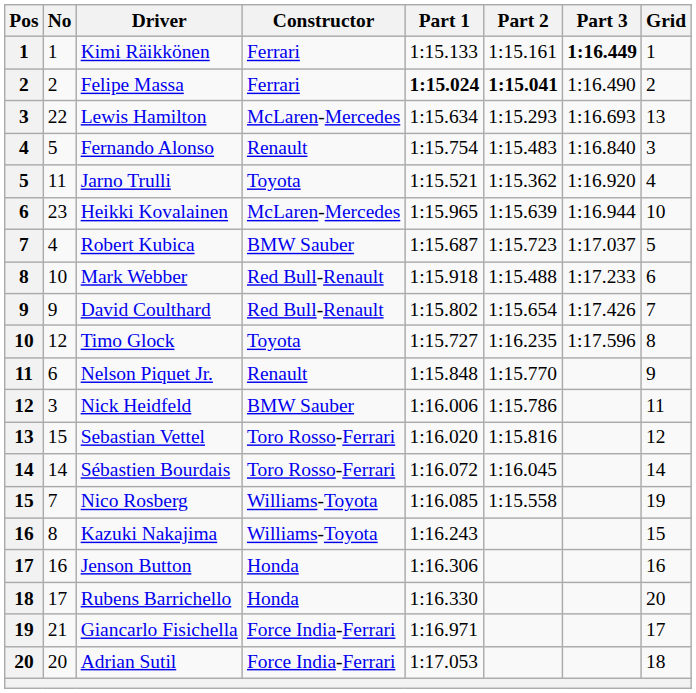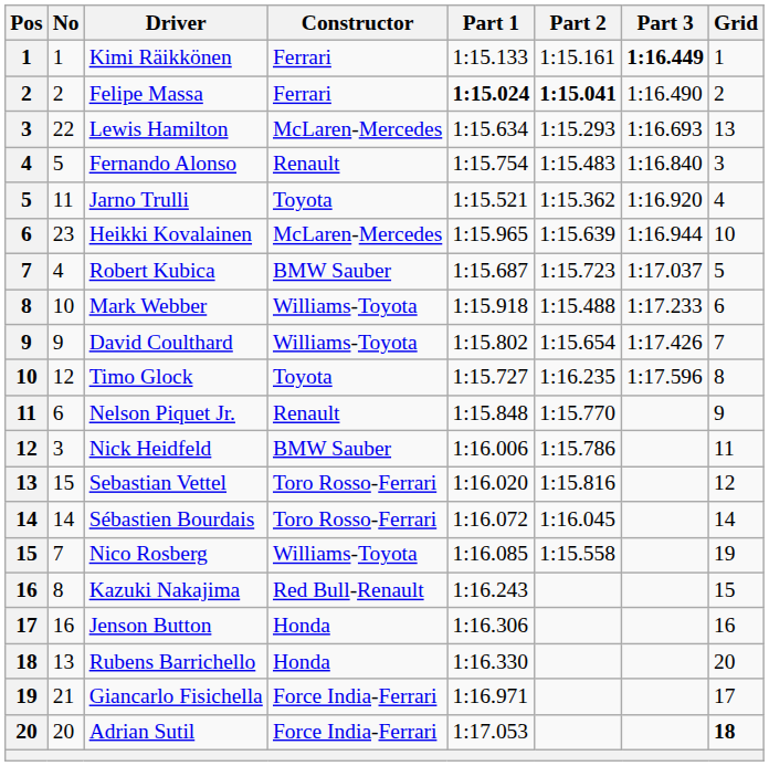 <table class="wikitable sortable" style="font-size:85%">
 <tr>
 <th>Pos</th>
 <th>No</th>
 <th>Driver</th>
 <th>Constructor</th>
 <th>Part 1</th>
 <th>Part 2</th>
 <th>Part 3</th>
 <th>Grid</th>
 </tr>
 <tr>
 <th>1</th>
 <td>1</td>
 <td> <a href='#'>Kimi Räikkönen</a></td>
 <td><a href='#'>Ferrari</a></td>
 <td>1:15.133</td>
 <td>1:15.161</td>
 <td><strong>1:16.449</strong></td>
 <td>1</td>
 </tr>
 <tr>
 <th>2</th>
 <td>2</td>
 <td> <a href='#'>Felipe Massa</a></td>
 <td><a href='#'>Ferrari</a></td>
 <td><strong>1:15.024</strong></td>
 <td><strong>1:15.041</strong></td>
 <td>1:16.490</td>
 <td>2</td>
 </tr>
 <tr>
 <th>3</th>
 <td>22</td>
 <td> <a href='#'>Lewis Hamilton</a></td>
 <td><a href='#'>McLaren</a>-<a href='#'>Mercedes</a></td>
 <td>1:15.634</td>
 <td>1:15.293</td>
 <td>1:16.693</td>
 <td>13</td>
 </tr>
 <tr>
 <th>4</th>
 <td>5</td>
 <td> <a href='#'>Fernando Alonso</a></td>
 <td><a href='#'>Renault</a></td>
 <td>1:15.754</td>
 <td>1:15.483</td>
 <td>1:16.840</td>
 <td>3</td>
 </tr>
 <tr>
 <th>5</th>
 <td>11</td>
 <td> <a href='#'>Jarno Trulli</a></td>
 <td><a href='#'>Toyota</a></td>
 <td>1:15.521</td>
 <td>1:15.362</td>
 <td>1:16.920</td>
 <td>4</td>
 </tr>
 <tr>
 <th>6</th>
 <td>23</td>
 <td> <a href='#'>Heikki Kovalainen</a></td>
 <td><a href='#'>McLaren</a>-<a href='#'>Mercedes</a></td>
 <td>1:15.965</td>
 <td>1:15.639</td>
 <td>1:16.944</td>
 <td>10</td>
 </tr>
 <tr>
 <th>7</th>
 <td>4</td>
 <td> <a href='#'>Robert Kubica</a></td>
 <td><a href='#'>BMW Sauber</a></td>
 <td>1:15.687</td>
 <td>1:15.723</td>
 <td>1:17.037</td>
 <td>5</td>
 </tr>
 <tr>
 <th>8</th>
 <td>10</td>
 <td> <a href='#'>Mark Webber</a></td>
-<td><a href='#'>Red Bull</a>-<a href='#'>Renault</a></td>
+<td><a href='#'>Williams</a>-<a href='#'>Toyota</a></td>
 <td>1:15.918</td>
 <td>1:15.488</td>
 <td>1:17.233</td>
 <td>6</td>
 </tr>
 <tr>
 <th>9</th>
 <td>9</td>
 <td> <a href='#'>David Coulthard</a></td>
-<td><a href='#'>Red Bull</a>-<a href='#'>Renault</a></td>
+<td><a href='#'>Williams</a>-<a href='#'>Toyota</a></td>
 <td>1:15.802</td>
 <td>1:15.654</td>
 <td>1:17.426</td>
 <td>7</td>
 </tr>
 <tr>
 <th>10</th>
 <td>12</td>
 <td> <a href='#'>Timo Glock</a></td>
 <td><a href='#'>Toyota</a></td>
 <td>1:15.727</td>
 <td>1:16.235</td>
 <td>1:17.596</td>
 <td>8</td>
 </tr>
 <tr>
 <th>11</th>
 <td>6</td>
 <td> <a href='#'>Nelson Piquet Jr.</a></td>
 <td><a href='#'>Renault</a></td>
 <td>1:15.848</td>
 <td>1:15.770</td>
 <td></td>
 <td>9</td>
 </tr>
 <tr>
 <th>12</th>
 <td>3</td>
 <td> <a href='#'>Nick Heidfeld</a></td>
 <td><a href='#'>BMW Sauber</a></td>
 <td>1:16.006</td>
 <td>1:15.786</td>
 <td></td>
 <td>11</td>
 </tr>
 <tr>
 <th>13</th>
 <td>15</td>
 <td> <a href='#'>Sebastian Vettel</a></td>
 <td><a href='#'>Toro Rosso</a>-<a href='#'>Ferrari</a></td>
 <td>1:16.020</td>
 <td>1:15.816</td>
 <td></td>
 <td>12</td>
 </tr>
 <tr>
 <th>14</th>
 <td>14</td>
 <td> <a href='#'>Sébastien Bourdais</a></td>
 <td><a href='#'>Toro Rosso</a>-<a href='#'>Ferrari</a></td>
 <td>1:16.072</td>
 <td>1:16.045</td>
 <td></td>
 <td>14</td>
 </tr>
 <tr>
 <th>15</th>
 <td>7</td>
 <td> <a href='#'>Nico Rosberg</a></td>
 <td><a href='#'>Williams</a>-<a href='#'>Toyota</a></td>
 <td>1:16.085</td>
 <td>1:15.558</td>
 <td></td>
 <td>19</td>
 </tr>
 <tr>
 <th>16</th>
 <td>8</td>
 <td> <a href='#'>Kazuki Nakajima</a></td>
-<td><a href='#'>Williams</a>-<a href='#'>Toyota</a></td>
+<td><a href='#'>Red Bull</a>-<a href='#'>Renault</a></td>
 <td>1:16.243</td>
 <td></td>
 <td></td>
 <td>15</td>
 </tr>
 <tr>
 <th>17</th>
 <td>16</td>
 <td> <a href='#'>Jenson Button</a></td>
 <td><a href='#'>Honda</a></td>
 <td>1:16.306</td>
 <td></td>
 <td></td>
 <td>16</td>
 </tr>
 <tr>
 <th>18</th>
-<td>17</td>
+<td>13</td>
 <td> <a href='#'>Rubens Barrichello</a></td>
 <td><a href='#'>Honda</a></td>
 <td>1:16.330</td>
 <td></td>
 <td></td>
 <td>20</td>
 </tr>
 <tr>
 <th>19</th>
 <td>21</td>
 <td> <a href='#'>Giancarlo Fisichella</a></td>
 <td><a href='#'>Force India</a>-<a href='#'>Ferrari</a></td>
 <td>1:16.971</td>
 <td></td>
 <td></td>
 <td>17</td>
 </tr>
 <tr>
 <th>20</th>
 <td>20</td>
 <td> <a href='#'>Adrian Sutil</a></td>
 <td><a href='#'>Force India</a>-<a href='#'>Ferrari</a></td>
 <td>1:17.053</td>
 <td></td>
 <td></td>
-<td>18</td>
+<td><strong>18</strong></td>
 </tr>
 <tr>
 <th colspan="8"></th>
 </tr>
 </table>
